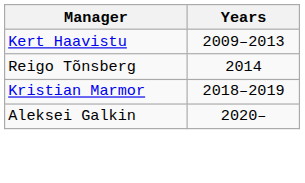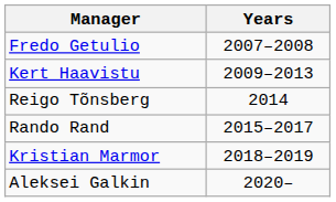 <table class="wikitable" style="text-align: center;">
 <tr>
 <th width=150px>Manager</th>
 <th width=90px>Years</th>
+</tr>
+<tr>
+<td style="text-align: left;">  <a href='#'>Fredo Getulio</a></td>
+<td>2007–2008</td>
 </tr>
 <tr>
 <td style="text-align: left;"> <a href='#'>Kert Haavistu</a></td>
 <td>2009–2013</td>
 </tr>
 <tr>
 <td style="text-align: left;"> Reigo Tõnsberg</td>
 <td>2014</td>
 </tr>
 <tr>
+<td style="text-align: left;"> Rando Rand</td>
+<td>2015–2017</td>
+</tr>
+<tr>
 <td style="text-align: left;"> <a href='#'>Kristian Marmor</a></td>
 <td>2018–2019</td>
 </tr>
 <tr>
 <td style="text-align: left;"> Aleksei Galkin</td>
 <td>2020–</td>
 </tr>
 </table>
